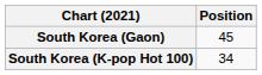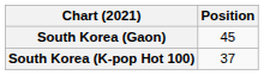 <table class="wikitable sortable plainrowheaders" style="text-align:center">
 <tr>
 <th scope="col">Chart (2021)</th>
 <th scope="col">Position</th>
 </tr>
 <tr>
 <th scope="row">South Korea (Gaon)</th>
 <td>45</td>
 </tr>
 <tr>
 <th scope="row">South Korea (K-pop Hot 100)</th>
-<td>34</td>
+<td>37</td>
 </tr>
 </table>
